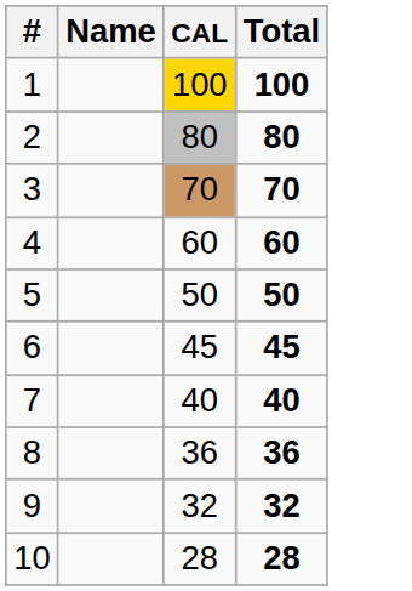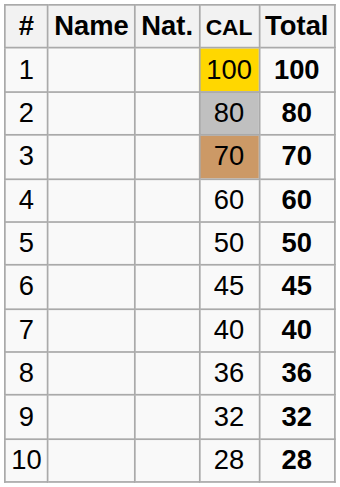 <table class="wikitable sortable" style="text-align:center;">
 <tr>
 <th>#</th>
 <th>Name</th>
+<th>Nat.</th>
 <th><small>CAL</small></th>
 <th>Total</th>
 </tr>
 <tr>
 <td>1</td>
 <td align=left></td>
+<td></td>
 <td bgcolor=gold>100</td>
 <td><strong>100</strong></td>
 </tr>
 <tr>
 <td>2</td>
 <td align=left></td>
+<td></td>
 <td bgcolor=silver>80</td>
 <td><strong>80</strong></td>
 </tr>
 <tr>
 <td>3</td>
 <td align=left></td>
+<td></td>
 <td bgcolor=cc9966>70</td>
 <td><strong>70</strong></td>
 </tr>
 <tr>
 <td>4</td>
 <td align=left></td>
+<td></td>
 <td>60</td>
 <td><strong>60</strong></td>
 </tr>
 <tr>
 <td>5</td>
 <td align=left></td>
+<td></td>
 <td>50</td>
 <td><strong>50</strong></td>
 </tr>
 <tr>
 <td>6</td>
 <td align=left></td>
+<td></td>
 <td>45</td>
 <td><strong>45</strong></td>
 </tr>
 <tr>
 <td>7</td>
 <td align=left></td>
+<td></td>
 <td>40</td>
 <td><strong>40</strong></td>
 </tr>
 <tr>
 <td>8</td>
 <td align=left></td>
+<td></td>
 <td>36</td>
 <td><strong>36</strong></td>
 </tr>
 <tr>
 <td>9</td>
 <td align=left></td>
+<td></td>
 <td>32</td>
 <td><strong>32</strong></td>
 </tr>
 <tr>
 <td>10</td>
 <td align=left></td>
+<td></td>
 <td>28</td>
 <td><strong>28</strong></td>
 </tr>
 </table>
